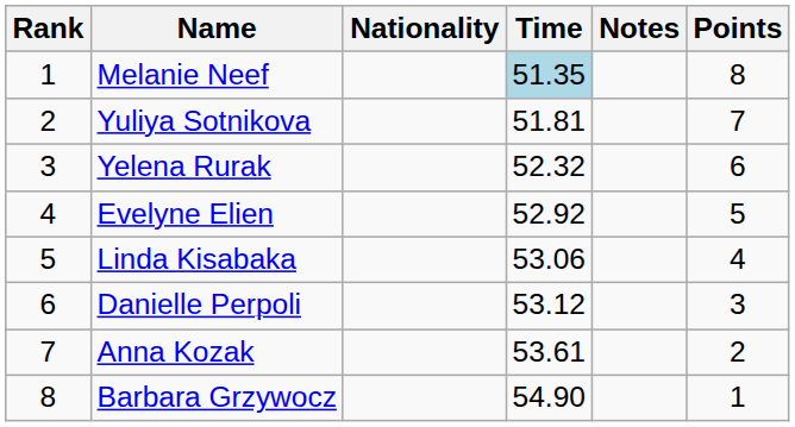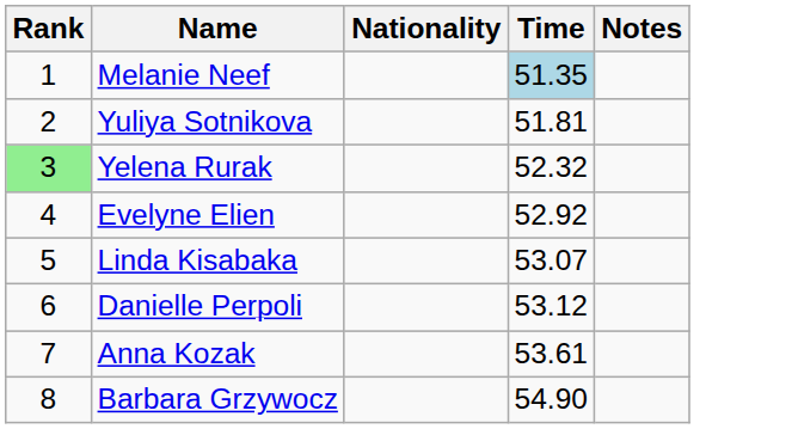 <table class="wikitable sortable" style="text-align:center">
 <tr>
 <th>Rank</th>
 <th>Name</th>
 <th>Nationality</th>
 <th>Time</th>
 <th>Notes</th>
-<th>Points</th>
 </tr>
 <tr>
 <td>1</td>
 <td align=left><a href='#'>Melanie Neef</a></td>
 <td align=left></td>
 <td style="background: lightblue;">51.35</td>
 <td></td>
-<td>8</td>
 </tr>
 <tr>
 <td>2</td>
 <td align=left><a href='#'>Yuliya Sotnikova</a></td>
 <td align=left></td>
 <td>51.81</td>
 <td></td>
-<td>7</td>
 </tr>
 <tr>
-<td>3</td>
+<td style="background: lightgreen;">3</td>
 <td align=left><a href='#'>Yelena Rurak</a></td>
 <td align=left></td>
 <td>52.32</td>
 <td></td>
-<td>6</td>
 </tr>
 <tr>
 <td>4</td>
 <td align=left><a href='#'>Evelyne Elien</a></td>
 <td align=left></td>
 <td>52.92</td>
 <td></td>
-<td>5</td>
 </tr>
 <tr>
 <td>5</td>
 <td align=left><a href='#'>Linda Kisabaka</a></td>
 <td align=left></td>
-<td>53.06</td>
+<td>53.07</td>
 <td></td>
-<td>4</td>
 </tr>
 <tr>
 <td>6</td>
 <td align=left><a href='#'>Danielle Perpoli</a></td>
 <td align=left></td>
 <td>53.12</td>
 <td></td>
-<td>3</td>
 </tr>
 <tr>
 <td>7</td>
 <td align=left><a href='#'>Anna Kozak</a></td>
 <td align=left></td>
 <td>53.61</td>
 <td></td>
-<td>2</td>
 </tr>
 <tr>
 <td>8</td>
 <td align=left><a href='#'>Barbara Grzywocz</a></td>
 <td align=left></td>
 <td>54.90</td>
 <td></td>
-<td>1</td>
 </tr>
 </table>
